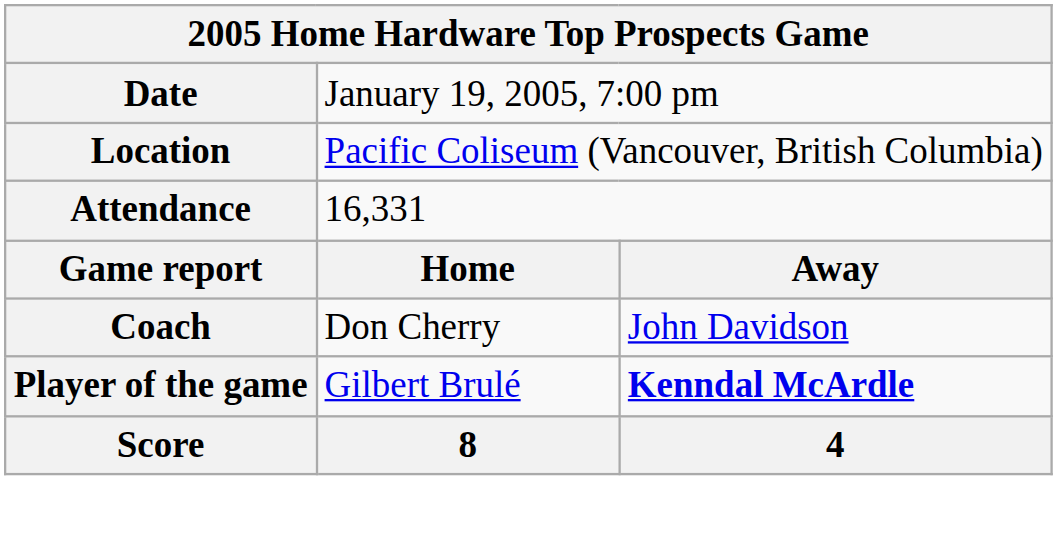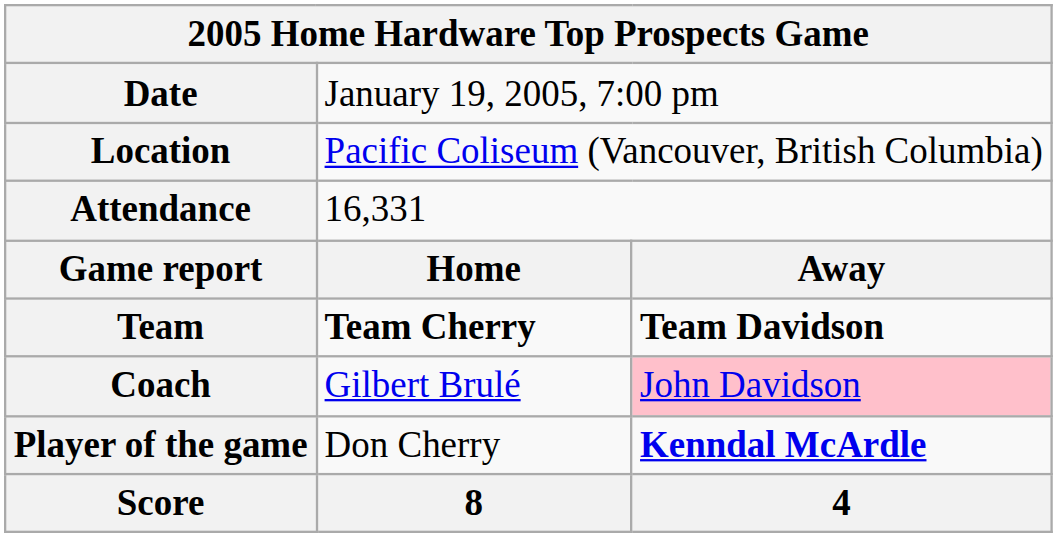 <table class="wikitable">
 <tr>
 <th colspan="3">2005 Home Hardware Top Prospects Game</th>
 </tr>
 <tr>
 <th>Date</th>
 <td colspan="2">January 19, 2005, 7:00 pm</td>
 </tr>
 <tr>
 <th>Location</th>
 <td colspan="2"><a href='#'>Pacific Coliseum</a> (Vancouver, British Columbia)</td>
 </tr>
 <tr>
 <th>Attendance</th>
 <td colspan="2">16,331</td>
 </tr>
 <tr>
 <th>Game report</th>
 <th>Home</th>
 <th>Away</th>
 </tr>
 <tr>
+<th>Team</th>
+<td><strong>Team Cherry</strong></td>
+<td><strong>Team Davidson</strong></td>
+</tr>
+<tr>
 <th>Coach</th>
-<td>Don Cherry</td>
-<td><a href='#'>John Davidson</a></td>
+<td><a href='#'>Gilbert Brulé</a></td>
+<td style="background: pink;"><a href='#'>John Davidson</a></td>
 </tr>
 <tr>
 <th>Player of the game</th>
-<td><a href='#'>Gilbert Brulé</a></td>
+<td>Don Cherry</td>
 <td><strong><a href='#'>Kenndal McArdle</a></strong></td>
 </tr>
 <tr>
 <th>Score</th>
 <th>8</th>
 <th>4</th>
 </tr>
 </table>
